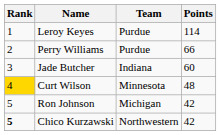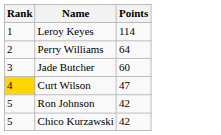 <table class="wikitable" style="font-size: 90%">
 <tr>
 <th>Rank</th>
 <th>Name</th>
-<th>Team</th>
 <th>Points</th>
 </tr>
 <tr>
 <td>1</td>
 <td>Leroy Keyes</td>
-<td>Purdue</td>
 <td>114</td>
 </tr>
 <tr>
 <td>2</td>
 <td>Perry Williams</td>
-<td>Purdue</td>
-<td>66</td>
+<td>64</td>
 </tr>
 <tr>
 <td>3</td>
 <td>Jade Butcher</td>
-<td>Indiana</td>
 <td>60</td>
 </tr>
 <tr>
 <td style="background: gold;">4</td>
 <td>Curt Wilson</td>
-<td>Minnesota</td>
-<td>48</td>
+<td>47</td>
 </tr>
 <tr>
 <td>5</td>
 <td>Ron Johnson</td>
-<td>Michigan</td>
 <td>42</td>
 </tr>
 <tr>
-<td><strong>5</strong></td>
+<td>5</td>
 <td>Chico Kurzawski</td>
-<td>Northwestern</td>
 <td>42</td>
 </tr>
 </table>
